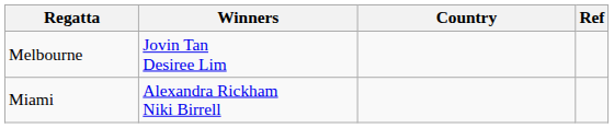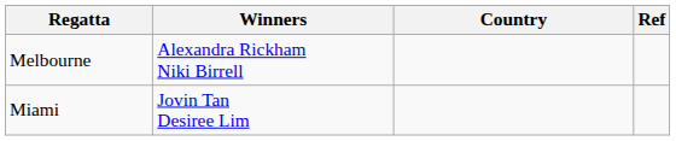 <table class="wikitable">
 <tr>
 <th width=120>Regatta</th>
 <th style="width:200px;">Winners</th>
 <th style="width:200px;">Country</th>
 <th>Ref</th>
 </tr>
 <tr>
 <td>Melbourne</td>
-<td><a href='#'>Jovin Tan</a><br><a href='#'>Desiree Lim</a></td>
+<td><a href='#'>Alexandra Rickham</a><br><a href='#'>Niki Birrell</a></td>
 <td></td>
 <td></td>
 </tr>
 <tr>
 <td>Miami</td>
-<td><a href='#'>Alexandra Rickham</a><br><a href='#'>Niki Birrell</a></td>
+<td><a href='#'>Jovin Tan</a><br><a href='#'>Desiree Lim</a></td>
 <td></td>
 <td></td>
 </tr>
 </table>
